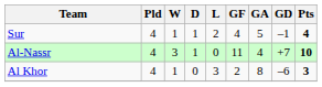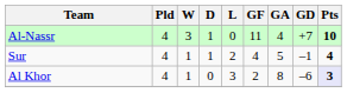 <table class="wikitable" style="text-align: center;">
 <tr>
 <th width="175">Team</th>
 <th width="20">Pld</th>
 <th width="20">W</th>
 <th width="20">D</th>
 <th width="20">L</th>
 <th width="20">GF</th>
 <th width="20">GA</th>
 <th width="20">GD</th>
 <th width="20">Pts</th>
-</tr>
-<tr>
-<td align=left> <a href='#'>Sur</a></td>
-<td>4</td>
-<td>1</td>
-<td>1</td>
-<td>2</td>
-<td>4</td>
-<td>5</td>
-<td>–1</td>
-<td><strong>4</strong></td>
 </tr>
 <tr bgcolor=#ccffcc>
 <td align=left> <a href='#'>Al-Nassr</a></td>
 <td>4</td>
 <td>3</td>
 <td>1</td>
 <td>0</td>
 <td>11</td>
 <td>4</td>
 <td>+7</td>
 <td><strong>10</strong></td>
 </tr>
 <tr>
+<td align=left> <a href='#'>Sur</a></td>
+<td>4</td>
+<td>1</td>
+<td>1</td>
+<td>2</td>
+<td>4</td>
+<td>5</td>
+<td>–1</td>
+<td><strong>4</strong></td>
+</tr>
+<tr>
 <td align=left> <a href='#'>Al Khor</a></td>
 <td>4</td>
 <td>1</td>
 <td>0</td>
 <td>3</td>
 <td>2</td>
 <td>8</td>
 <td>–6</td>
-<td><strong>3</strong></td>
+<td style="background: lavender;"><strong>3</strong></td>
 </tr>
 <tr>
 </tr>
 </table>
